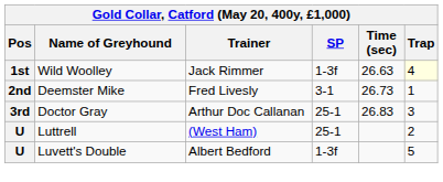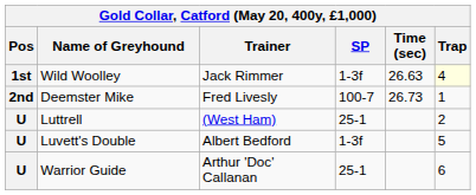 <table class="wikitable">
 <tr>
 <th colspan="6"><a href='#'>Gold Collar</a>, <a href='#'>Catford</a> (May 20, 400y, £1,000)</th>
 </tr>
 <tr>
 <th width=30>Pos</th>
 <th width=180>Name of Greyhound</th>
 <th width=150>Trainer</th>
 <th width=50><a href='#'>SP</a></th>
 <th width=50>Time (sec)</th>
 <th width=30>Trap</th>
 </tr>
 <tr>
 <th>1st</th>
 <td>Wild Woolley</td>
 <td>Jack Rimmer</td>
 <td>1-3f</td>
 <td>26.63</td>
 <td style="background: lightyellow;">4</td>
 </tr>
 <tr>
 <th>2nd</th>
 <td>Deemster Mike</td>
 <td>Fred Livesly</td>
-<td>3-1</td>
+<td>100-7</td>
 <td>26.73</td>
 <td>1</td>
-</tr>
-<tr>
-<th>3rd</th>
-<td>Doctor Gray</td>
-<td>Arthur Doc Callanan</td>
-<td>25-1</td>
-<td>26.83</td>
-<td>3</td>
 </tr>
 <tr>
 <th>U</th>
 <td>Luttrell</td>
 <td><a href='#'>(West Ham)</a></td>
 <td>25-1</td>
 <td></td>
 <td>2</td>
 </tr>
 <tr>
 <th>U</th>
 <td>Luvett's Double</td>
 <td>Albert Bedford</td>
 <td>1-3f</td>
 <td></td>
 <td>5</td>
 </tr>
+<tr>
+<th>U</th>
+<td>Warrior Guide</td>
+<td>Arthur 'Doc' Callanan</td>
+<td>25-1</td>
+<td></td>
+<td>6</td>
+</tr>
 </table>
